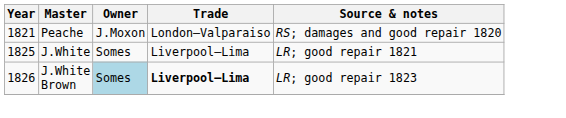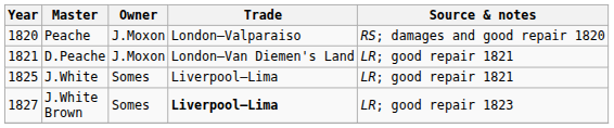 <table class=" wikitable">
 <tr>
 <th>Year</th>
 <th>Master</th>
 <th>Owner</th>
 <th>Trade</th>
 <th>Source & notes</th>
 </tr>
 <tr>
-<td>1821</td>
+<td>1820</td>
 <td>Peache</td>
 <td>J.Moxon</td>
 <td>London–Valparaiso</td>
 <td><em>RS</em>; damages and good repair 1820</td>
+</tr>
+<tr>
+<td>1821</td>
+<td>D.Peache</td>
+<td>J.Moxon</td>
+<td>London–Van Diemen's Land</td>
+<td><em>LR</em>; good repair 1821</td>
 </tr>
 <tr>
 <td>1825</td>
 <td>J.White</td>
 <td>Somes</td>
 <td>Liverpool–Lima</td>
 <td><em>LR</em>; good repair 1821</td>
 </tr>
 <tr>
-<td>1826</td>
+<td>1827</td>
 <td>J.White<br>Brown</td>
-<td style="background: lightblue;">Somes</td>
+<td>Somes</td>
 <td><strong>Liverpool–Lima</strong></td>
 <td><em>LR</em>; good repair 1823</td>
 </tr>
 <tr>
 </tr>
 </table>
